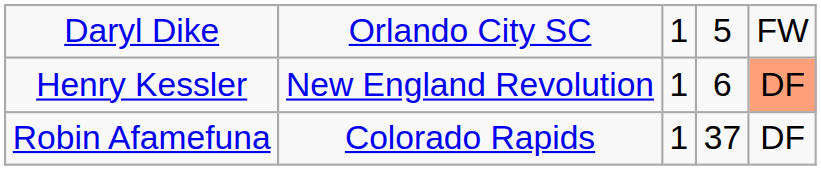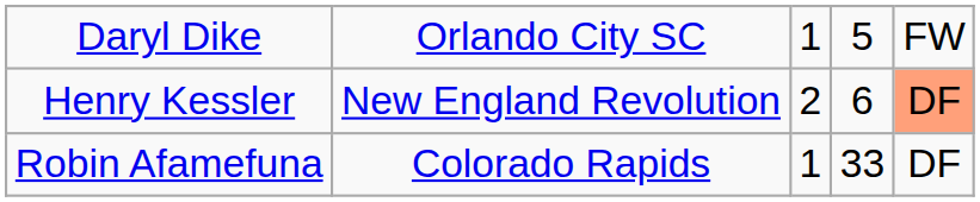 <table class="wikitable" style="text-align: center;">
 <tr>
 <td><a href='#'>Daryl Dike</a></td>
 <td><a href='#'>Orlando City SC</a></td>
 <td>1</td>
 <td>5</td>
 <td>FW</td>
 </tr>
 <tr>
 <td><a href='#'>Henry Kessler</a></td>
 <td><a href='#'>New England Revolution</a></td>
-<td>1</td>
+<td>2</td>
 <td>6</td>
 <td style="background: lightsalmon;">DF</td>
 </tr>
 <tr>
 <td><a href='#'>Robin Afamefuna</a></td>
 <td><a href='#'>Colorado Rapids</a></td>
 <td>1</td>
-<td>37</td>
+<td>33</td>
 <td>DF</td>
 </tr>
 </table>
